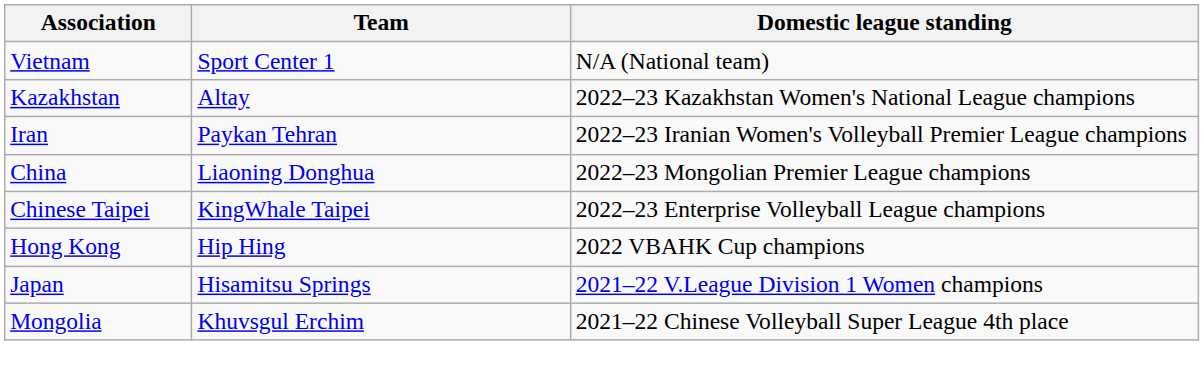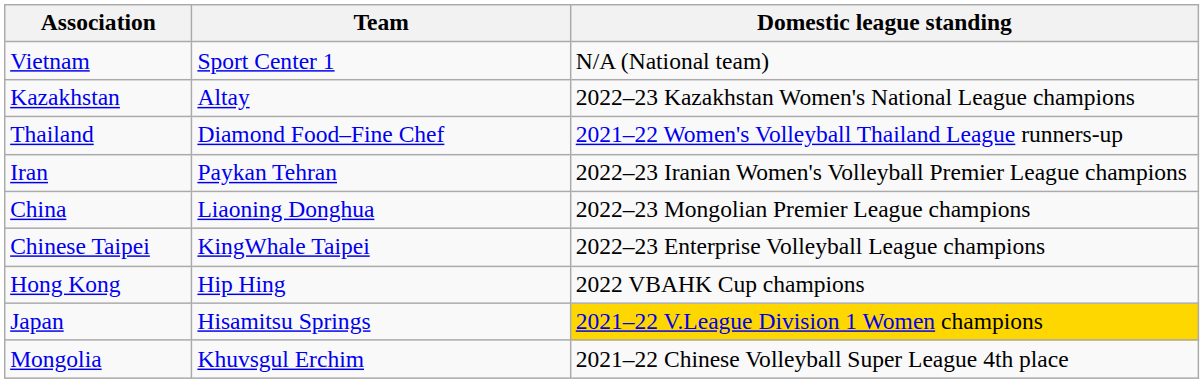 <table class="wikitable">
 <tr>
 <th width=120>Association</th>
 <th width=250>Team</th>
 <th width=420>Domestic league standing</th>
 </tr>
 <tr>
 <td> <a href='#'>Vietnam</a></td>
 <td><a href='#'>Sport Center 1</a></td>
 <td>N/A (National team)</td>
 </tr>
 <tr>
 <td> <a href='#'>Kazakhstan</a></td>
 <td><a href='#'>Altay</a></td>
 <td>2022–23 Kazakhstan Women's National League champions</td>
+</tr>
+<tr>
+<td> <a href='#'>Thailand</a></td>
+<td><a href='#'>Diamond Food–Fine Chef</a></td>
+<td><a href='#'>2021–22 Women's Volleyball Thailand League</a> runners-up</td>
 </tr>
 <tr>
 <td> <a href='#'>Iran</a></td>
 <td><a href='#'>Paykan Tehran</a></td>
 <td>2022–23 Iranian Women's Volleyball Premier League champions</td>
 </tr>
 <tr>
 <td> <a href='#'>China</a></td>
 <td><a href='#'>Liaoning Donghua</a></td>
 <td>2022–23 Mongolian Premier League champions</td>
 </tr>
 <tr>
 <td> <a href='#'>Chinese Taipei</a></td>
 <td><a href='#'>KingWhale Taipei</a></td>
 <td>2022–23 Enterprise Volleyball League champions</td>
 </tr>
 <tr>
 <td> <a href='#'>Hong Kong</a></td>
 <td><a href='#'>Hip Hing</a></td>
 <td>2022 VBAHK Cup champions</td>
 </tr>
 <tr>
 <td> <a href='#'>Japan</a></td>
 <td><a href='#'>Hisamitsu Springs</a></td>
-<td><a href='#'>2021–22 V.League Division 1 Women</a> champions</td>
+<td style="background: gold;"><a href='#'>2021–22 V.League Division 1 Women</a> champions</td>
 </tr>
 <tr>
 <td> <a href='#'>Mongolia</a></td>
 <td><a href='#'>Khuvsgul Erchim</a></td>
 <td>2021–22 Chinese Volleyball Super League 4th place</td>
 </tr>
 </table>
